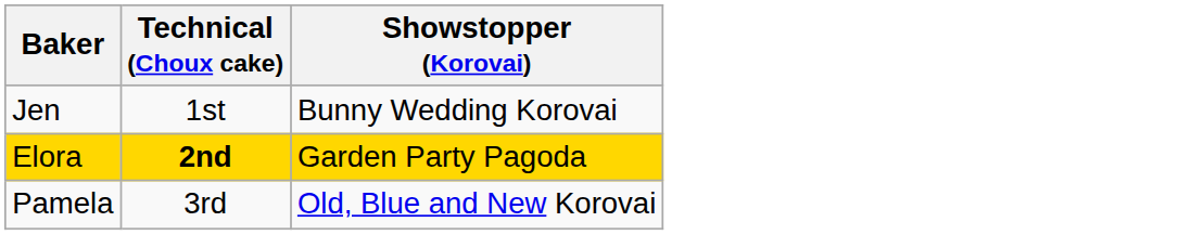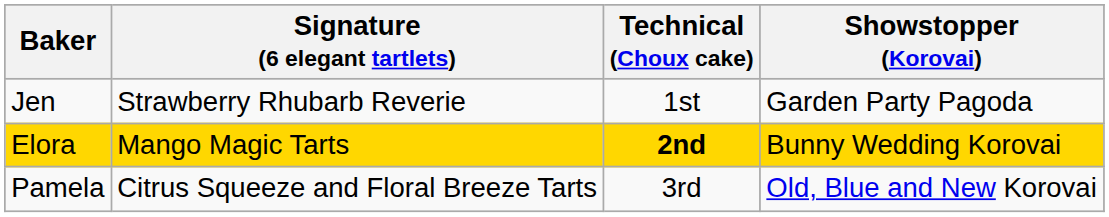 <table class="wikitable" style="text-align:center;">
 <tr>
 <th>Baker</th>
+<th>Signature<br><small>(6 elegant <a href='#'>tartlets</a>)</small></th>
 <th>Technical<br><small>(<a href='#'>Choux</a> cake)</small></th>
 <th>Showstopper<br><small>(<a href='#'>Korovai</a>)</small></th>
 </tr>
 <tr>
 <td align="left">Jen</td>
+<td align="left">Strawberry Rhubarb Reverie</td>
 <td>1st</td>
-<td align="left">Bunny Wedding Korovai</td>
+<td align="left">Garden Party Pagoda</td>
 </tr>
 <tr bgcolor=gold>
 <td align="left">Elora</td>
+<td align="left">Mango Magic Tarts</td>
 <td><strong>2nd</strong></td>
-<td align="left">Garden Party Pagoda</td>
+<td align="left">Bunny Wedding Korovai</td>
 </tr>
 <tr>
 <td align="left">Pamela</td>
+<td align="left">Citrus Squeeze and Floral Breeze Tarts</td>
 <td>3rd</td>
 <td align="left"><a href='#'>Old, Blue and New</a> Korovai</td>
 </tr>
 </table>
